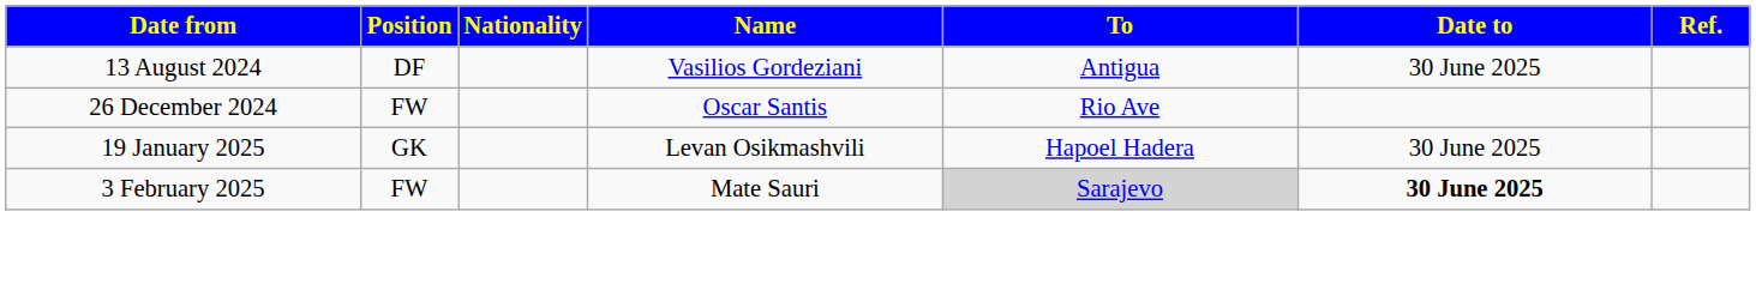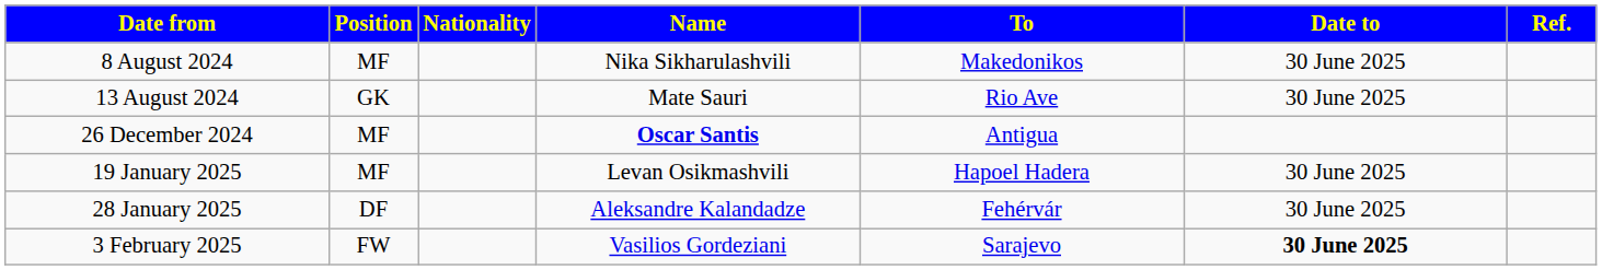 <table class="wikitable" style="text-align:center; font-size:90%; ">
 <tr>
 <th style="background:#0000FF; color:#ffff00; width:200px;">Date from</th>
 <th style="background:#0000FF; color:#ffff00; width:50px;">Position</th>
 <th style="background:#0000FF; color:#ffff00; width:50px;">Nationality</th>
 <th style="background:#0000FF; color:#ffff00; width:200px;">Name</th>
 <th style="background:#0000FF; color:#ffff00; width:200px;">To</th>
 <th style="background:#0000FF; color:#ffff00; width:200px;">Date to</th>
 <th style="background:#0000FF; color:#ffff00; width:50px;">Ref.</th>
 </tr>
 <tr>
+<td>8 August 2024</td>
+<td>MF</td>
+<td></td>
+<td>Nika Sikharulashvili</td>
+<td><a href='#'>Makedonikos</a></td>
+<td>30 June 2025</td>
+<td></td>
+</tr>
+<tr>
 <td>13 August 2024</td>
-<td>DF</td>
+<td>GK</td>
 <td></td>
-<td><a href='#'>Vasilios Gordeziani</a></td>
-<td><a href='#'>Antigua</a></td>
+<td>Mate Sauri</td>
+<td><a href='#'>Rio Ave</a></td>
 <td>30 June 2025</td>
 <td></td>
 </tr>
 <tr>
 <td>26 December 2024</td>
-<td>FW</td>
+<td>MF</td>
 <td></td>
-<td><a href='#'>Oscar Santis</a></td>
-<td><a href='#'>Rio Ave</a></td>
+<td><strong><a href='#'>Oscar Santis</a></strong></td>
+<td><a href='#'>Antigua</a></td>
 <td></td>
 <td></td>
 </tr>
 <tr>
 <td>19 January 2025</td>
-<td>GK</td>
+<td>MF</td>
 <td></td>
 <td>Levan Osikmashvili</td>
 <td><a href='#'>Hapoel Hadera</a></td>
 <td>30 June 2025</td>
 <td></td>
 </tr>
 <tr>
+<td>28 January 2025</td>
+<td>DF</td>
+<td></td>
+<td><a href='#'>Aleksandre Kalandadze</a></td>
+<td><a href='#'>Fehérvár</a></td>
+<td>30 June 2025</td>
+<td></td>
+</tr>
+<tr>
 <td>3 February 2025</td>
 <td>FW</td>
 <td></td>
-<td>Mate Sauri</td>
-<td style="background: lightgrey;"><a href='#'>Sarajevo</a></td>
+<td><a href='#'>Vasilios Gordeziani</a></td>
+<td><a href='#'>Sarajevo</a></td>
 <td><strong>30 June 2025</strong></td>
 <td></td>
 </tr>
 </table>
